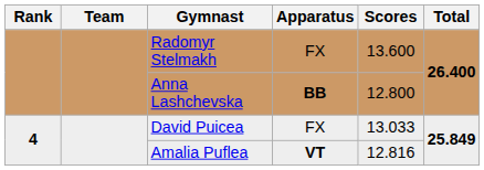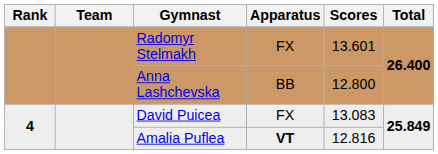 <table style="text-align:center;" class="wikitable sortable">
 <tr>
 <th scope="col" style="width:50px;">Rank</th>
 <th scope="col" style="width:80px;">Team</th>
 <th scope="col" style="width:120px;">Gymnast</th>
 <th scope="col" style="width:20px;">Apparatus</th>
 <th scope="col" style="width:60px;">Scores</th>
 <th>Total</th>
 </tr>
 <tr style="background:#CC9966;">
 <td rowspan="2"><strong></strong></td>
 <td rowspan="2" align="left"></td>
 <td align="left"><a href='#'>Radomyr Stelmakh</a></td>
 <td>FX</td>
-<td>13.600</td>
+<td>13.601</td>
 <td rowspan="2"><strong>26.400</strong></td>
 </tr>
 <tr style="background:#CC9966;">
 <td align="left"><a href='#'>Anna Lashchevska</a></td>
-<td><strong>BB</strong></td>
+<td>BB</td>
 <td>12.800</td>
 </tr>
 <tr style="background:#EEE;">
 <td rowspan="2"><strong>4</strong></td>
 <td rowspan="2" align="left"></td>
 <td align="left"><a href='#'>David Puicea</a></td>
 <td>FX</td>
-<td>13.033</td>
+<td>13.083</td>
 <td rowspan="2"><strong>25.849</strong></td>
 </tr>
 <tr style="background:#EEE;">
 <td align="left"><a href='#'>Amalia Puflea</a></td>
 <td><strong>VT</strong></td>
 <td>12.816</td>
 </tr>
 </table>
